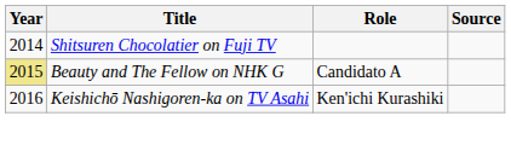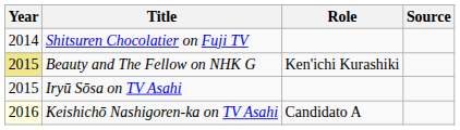 <table class="wikitable sortable">
 <tr>
 <th>Year</th>
 <th>Title</th>
 <th>Role</th>
 <th class="unsortable">Source</th>
 </tr>
 <tr>
 <td>2014</td>
 <td><em><a href='#'>Shitsuren Chocolatier</a> on <a href='#'>Fuji TV</a></em></td>
 <td></td>
 <td></td>
 </tr>
 <tr>
 <td style="background: khaki;">2015</td>
 <td><em>Beauty and The Fellow on NHK G</em></td>
+<td>Ken'ichi Kurashiki</td>
+<td></td>
+</tr>
+<tr>
+<td>2015</td>
+<td><em>Iryū Sōsa on <a href='#'>TV Asahi</a></em></td>
+<td></td>
+<td></td>
+</tr>
+<tr>
+<td style="background: lightyellow;">2016</td>
+<td><em>Keishichō Nashigoren-ka on <a href='#'>TV Asahi</a></em></td>
 <td>Candidato A</td>
 <td></td>
 </tr>
-<tr>
-<td>2016</td>
-<td><em>Keishichō Nashigoren-ka on <a href='#'>TV Asahi</a></em></td>
-<td>Ken'ichi Kurashiki</td>
-<td></td>
-</tr>
 </table>
